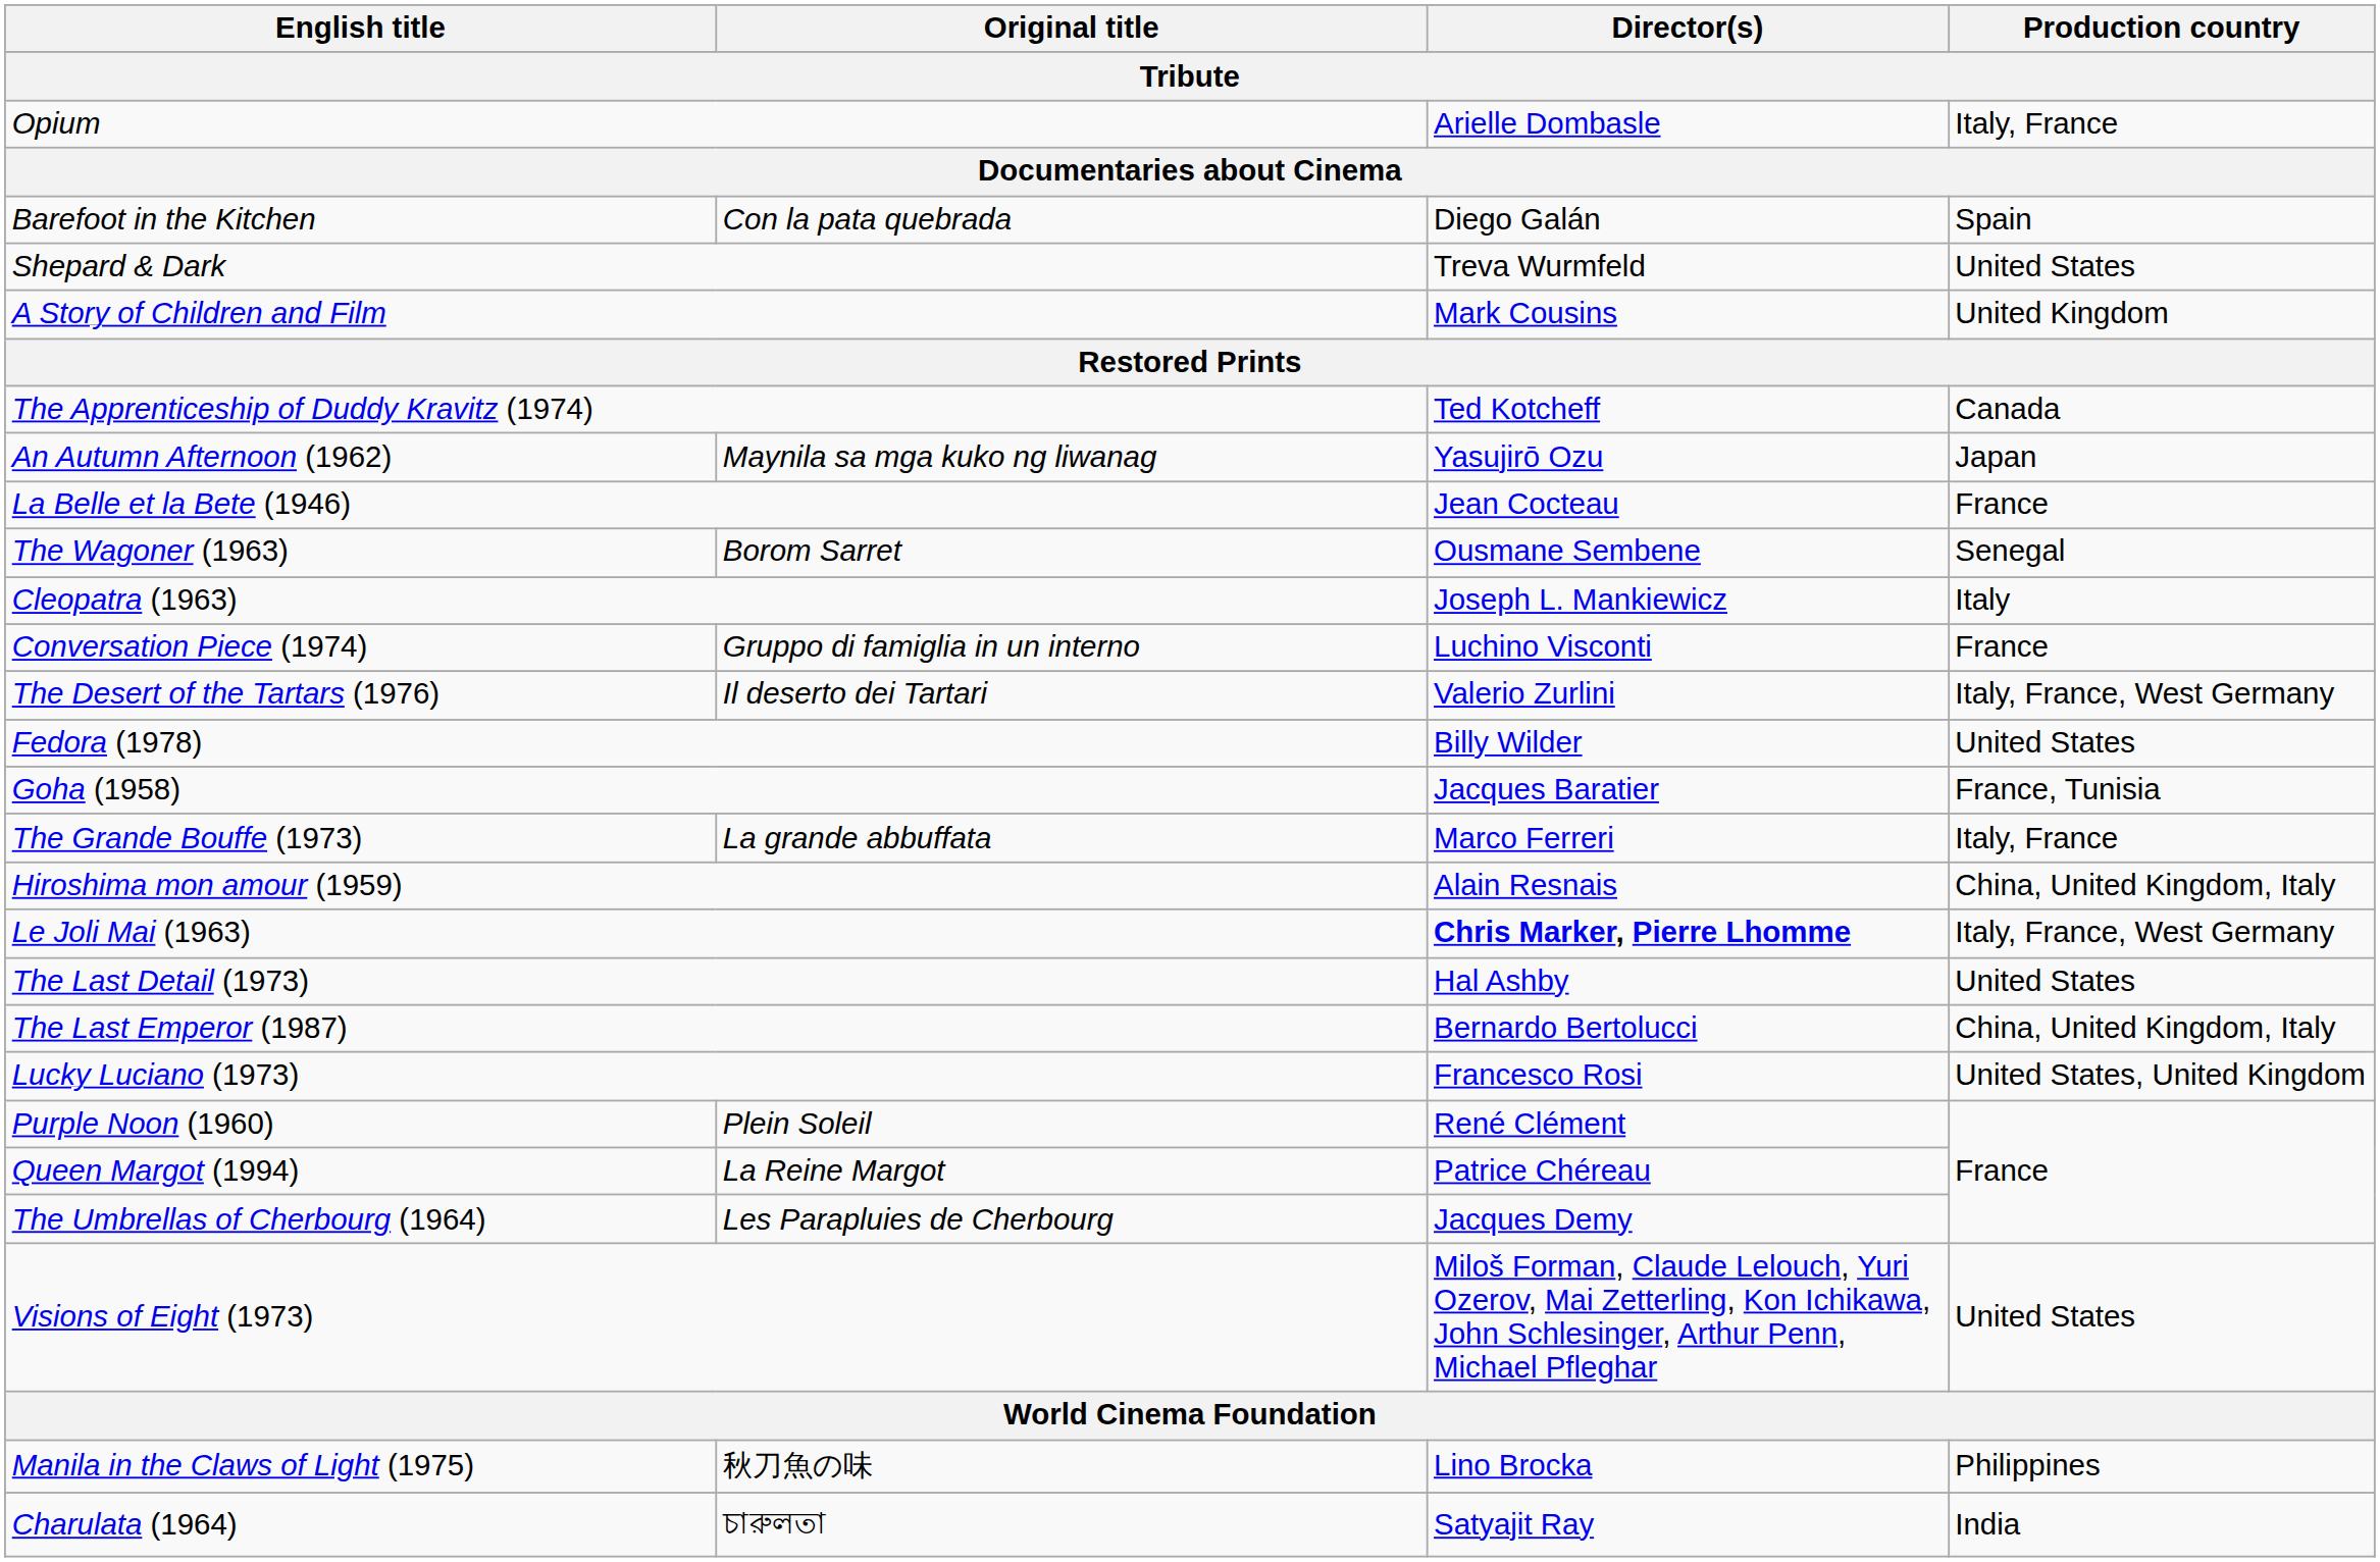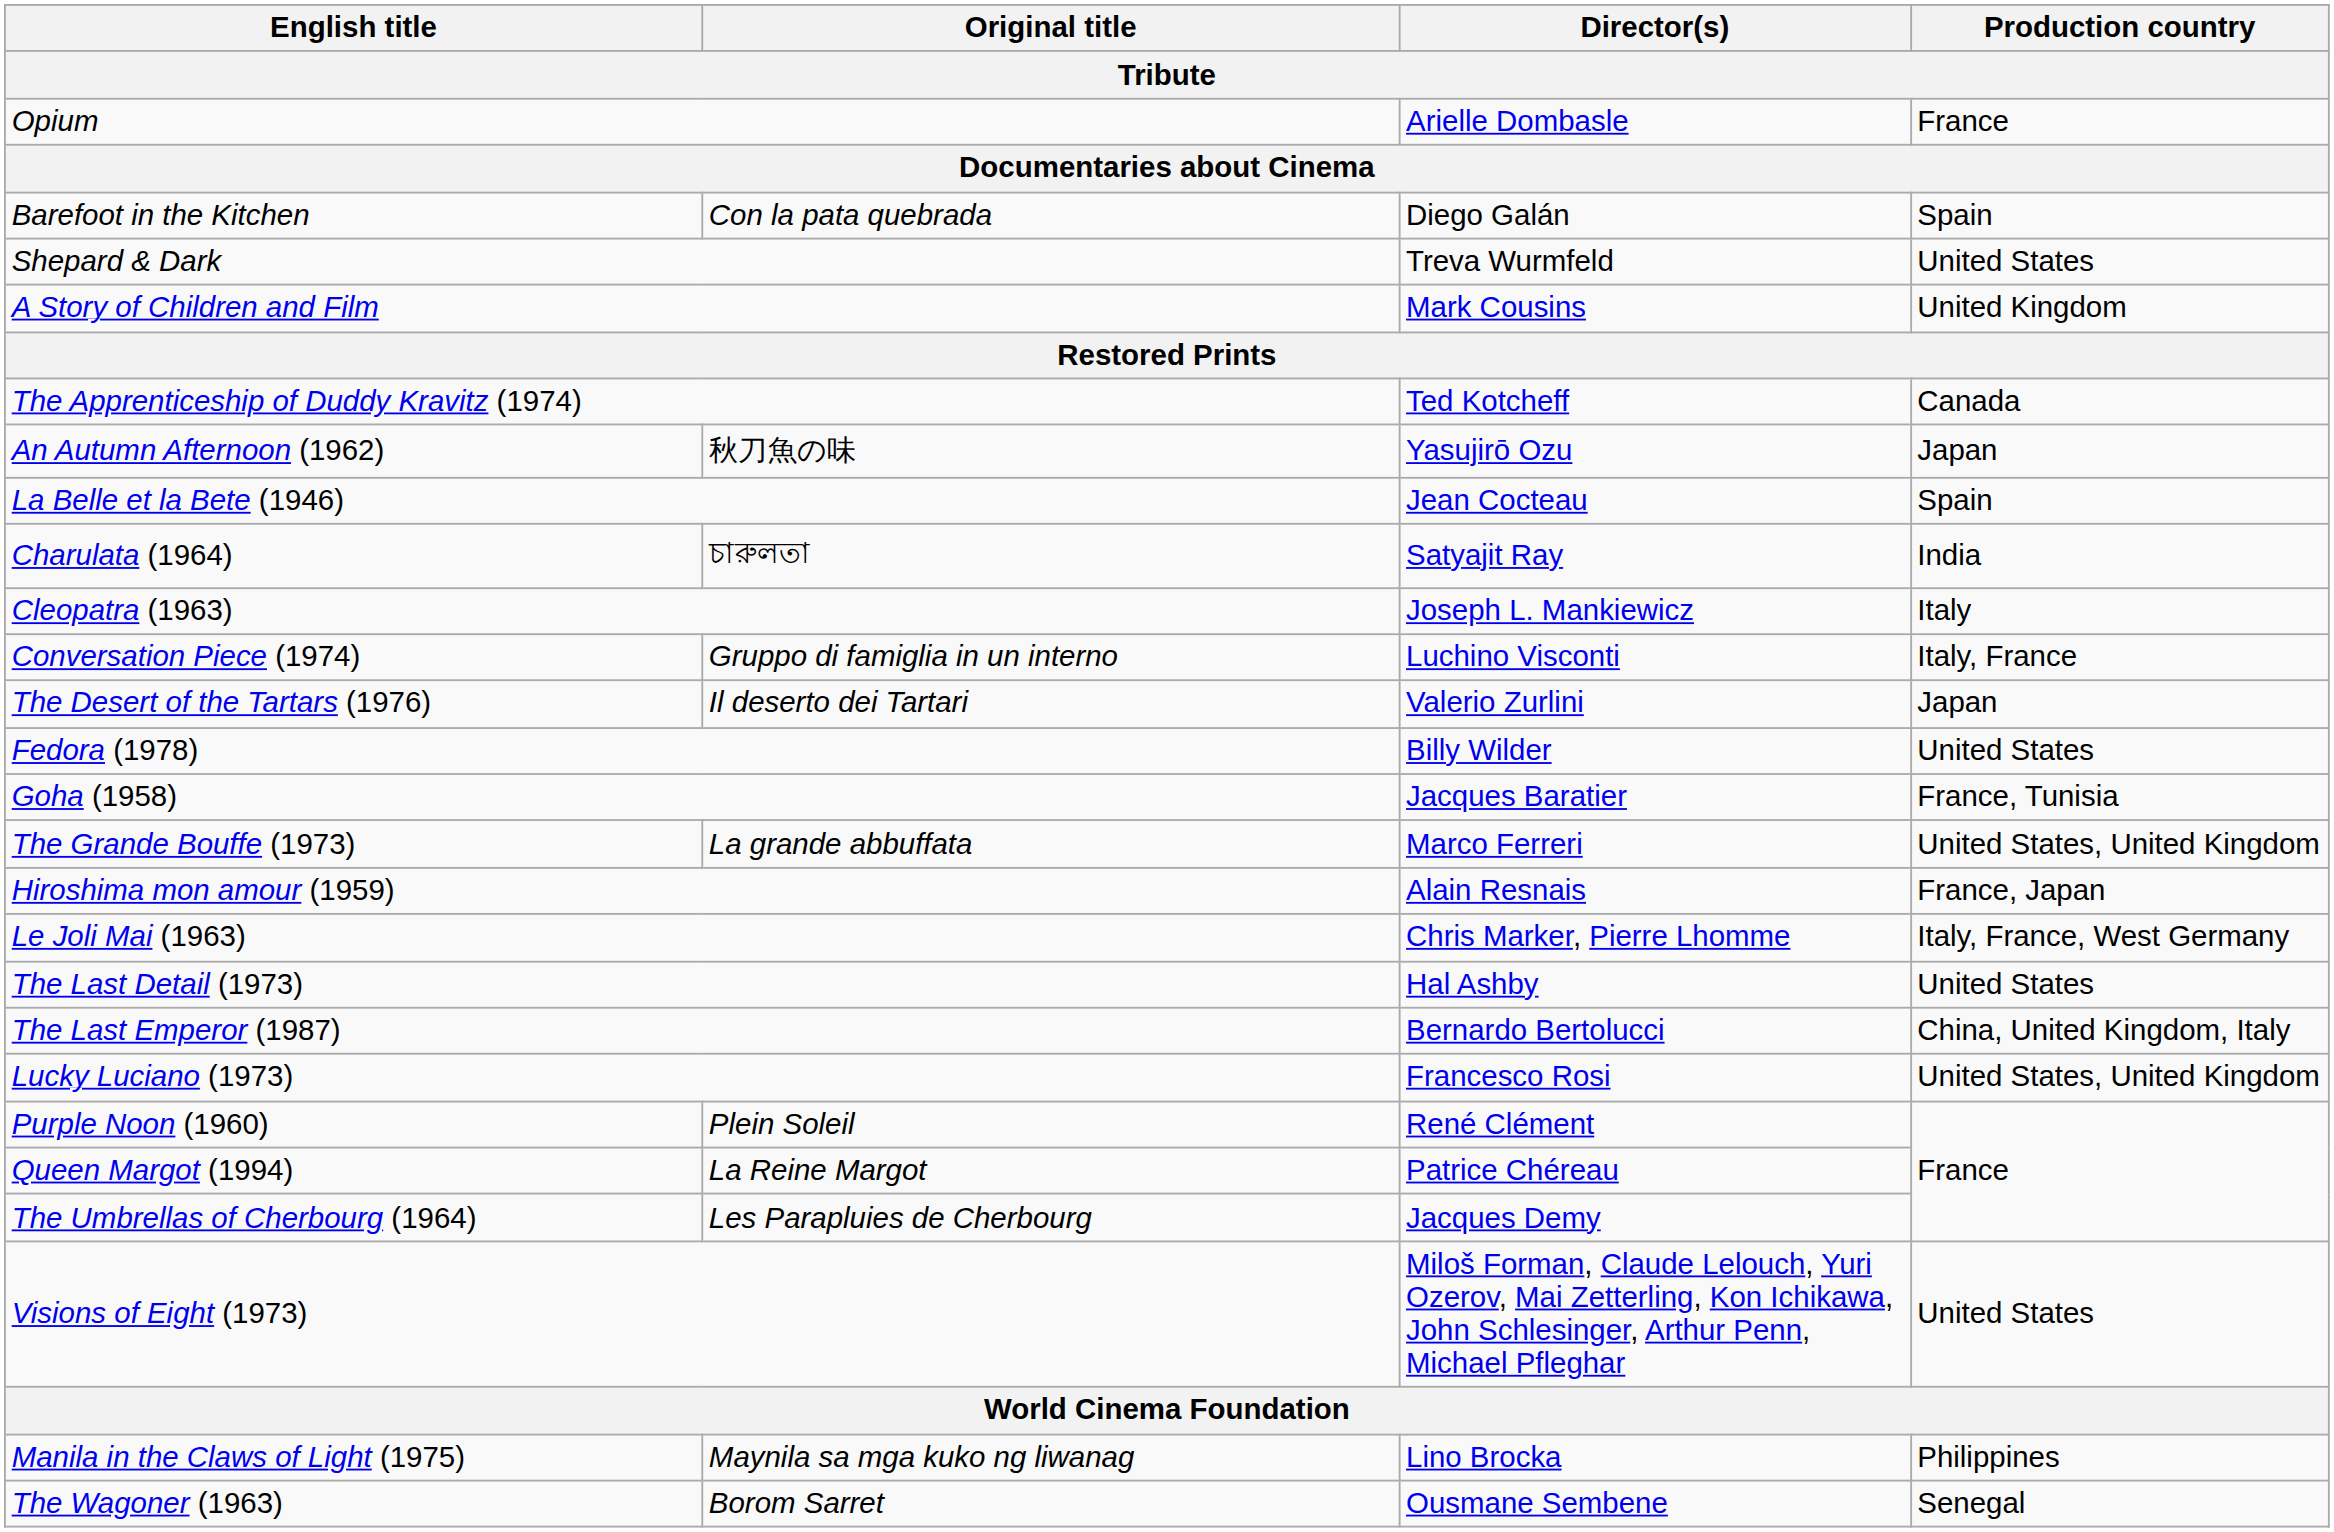 <table class="wikitable" style="width:100%; margin-bottom:-1px; border-bottom:0px" cellpadding="5">
 <tr>
 <th scope="col" width="30%">English title</th>
 <th scope="col" width="30%">Original title</th>
 <th scope="col" width="22%">Director(s)</th>
 <th scope="col" width="18%">Production country</th>
 </tr>
 <tr>
 <th colspan="4">Tribute</th>
 </tr>
 <tr>
 <td colspan=2><em>Opium</em></td>
 <td><a href='#'>Arielle Dombasle</a></td>
-<td>Italy, France</td>
+<td>France</td>
 </tr>
 <tr>
 <th colspan="4">Documentaries about Cinema</th>
 </tr>
 <tr>
 <td><em>Barefoot in the Kitchen</em></td>
 <td><em>Con la pata quebrada</em></td>
 <td>Diego Galán</td>
 <td>Spain</td>
 </tr>
 <tr>
 <td colspan=2><em>Shepard & Dark</em></td>
 <td>Treva Wurmfeld</td>
 <td>United States</td>
 </tr>
 <tr>
 <td colspan=2><em><a href='#'>A Story of Children and Film</a></em></td>
 <td><a href='#'>Mark Cousins</a></td>
 <td>United Kingdom</td>
 </tr>
 <tr>
 <th colspan="4">Restored Prints</th>
 </tr>
 <tr>
 <td colspan="2"><em><a href='#'>The Apprenticeship of Duddy Kravitz</a></em> (1974)</td>
 <td><a href='#'>Ted Kotcheff</a></td>
 <td>Canada</td>
 </tr>
 <tr>
 <td><em><a href='#'>An Autumn Afternoon</a></em> (1962)</td>
-<td><em>Maynila sa mga kuko ng liwanag</em></td>
+<td>秋刀魚の味</td>
 <td><a href='#'>Yasujirō Ozu</a></td>
 <td>Japan</td>
 </tr>
 <tr>
 <td colspan="2"><em><a href='#'>La Belle et la Bete</a></em> (1946)</td>
 <td><a href='#'>Jean Cocteau</a></td>
-<td>France</td>
+<td>Spain</td>
 </tr>
 <tr>
-<td><em><a href='#'>The Wagoner</a></em> (1963)</td>
-<td><em>Borom Sarret</em></td>
-<td><a href='#'>Ousmane Sembene</a></td>
-<td>Senegal</td>
+<td><em><a href='#'>Charulata</a></em> (1964)</td>
+<td>চারুলতা</td>
+<td><a href='#'>Satyajit Ray</a></td>
+<td>India</td>
 </tr>
 <tr>
 <td colspan="2"><em><a href='#'>Cleopatra</a></em> (1963)</td>
 <td><a href='#'>Joseph L. Mankiewicz</a></td>
 <td>Italy</td>
 </tr>
 <tr>
 <td><em><a href='#'>Conversation Piece</a></em> (1974)</td>
 <td><em>Gruppo di famiglia in un interno</em></td>
 <td><a href='#'>Luchino Visconti</a></td>
-<td>France</td>
+<td>Italy, France</td>
 </tr>
 <tr>
 <td><em><a href='#'>The Desert of the Tartars</a></em> (1976)</td>
 <td><em>Il deserto dei Tartari</em></td>
 <td><a href='#'>Valerio Zurlini</a></td>
-<td>Italy, France, West Germany</td>
+<td>Japan</td>
 </tr>
 <tr>
 <td colspan="2"><em><a href='#'>Fedora</a></em> (1978)</td>
 <td><a href='#'>Billy Wilder</a></td>
 <td>United States</td>
 </tr>
 <tr>
 <td colspan="2"><em><a href='#'>Goha</a></em> (1958)</td>
 <td><a href='#'>Jacques Baratier</a></td>
 <td>France, Tunisia</td>
 </tr>
 <tr>
 <td><em><a href='#'>The Grande Bouffe</a></em> (1973)</td>
 <td><em>La grande abbuffata</em></td>
 <td><a href='#'>Marco Ferreri</a></td>
-<td>Italy, France</td>
+<td>United States, United Kingdom</td>
 </tr>
 <tr>
 <td colspan="2"><em><a href='#'>Hiroshima mon amour</a></em> (1959)</td>
 <td><a href='#'>Alain Resnais</a></td>
-<td>China, United Kingdom, Italy</td>
+<td>France, Japan</td>
 </tr>
 <tr>
 <td colspan="2"><em><a href='#'>Le Joli Mai</a></em> (1963)</td>
-<td><strong><a href='#'>Chris Marker</a>, <a href='#'>Pierre Lhomme</a></strong></td>
+<td><a href='#'>Chris Marker</a>, <a href='#'>Pierre Lhomme</a></td>
 <td>Italy, France, West Germany</td>
 </tr>
 <tr>
 <td colspan="2"><em><a href='#'>The Last Detail</a></em> (1973)</td>
 <td><a href='#'>Hal Ashby</a></td>
 <td>United States</td>
 </tr>
 <tr>
 <td colspan="2"><em><a href='#'>The Last Emperor</a></em> (1987)</td>
 <td><a href='#'>Bernardo Bertolucci</a></td>
 <td>China, United Kingdom, Italy</td>
 </tr>
 <tr>
 <td colspan="2"><em><a href='#'>Lucky Luciano</a></em> (1973)</td>
 <td><a href='#'>Francesco Rosi</a></td>
 <td>United States, United Kingdom</td>
 </tr>
 <tr>
 <td><em><a href='#'>Purple Noon</a></em> (1960)</td>
 <td><em>Plein Soleil</em></td>
 <td><a href='#'>René Clément</a></td>
 <td rowspan="3">France</td>
 </tr>
 <tr>
 <td><em><a href='#'>Queen Margot</a></em> (1994)</td>
 <td><em>La Reine Margot</em></td>
 <td><a href='#'>Patrice Chéreau</a></td>
 </tr>
 <tr>
 <td><em><a href='#'>The Umbrellas of Cherbourg</a></em> (1964)</td>
 <td><em>Les Parapluies de Cherbourg</em></td>
 <td><a href='#'>Jacques Demy</a></td>
 </tr>
 <tr>
 <td colspan="2"><em><a href='#'>Visions of Eight</a></em> (1973)</td>
 <td><a href='#'>Miloš Forman</a>, <a href='#'>Claude Lelouch</a>, <a href='#'>Yuri Ozerov</a>, <a href='#'>Mai Zetterling</a>, <a href='#'>Kon Ichikawa</a>, <a href='#'>John Schlesinger</a>, <a href='#'>Arthur Penn</a>, <a href='#'>Michael Pfleghar</a></td>
 <td>United States</td>
 </tr>
 <tr>
 <th colspan="4">World Cinema Foundation</th>
 </tr>
 <tr>
 <td><em><a href='#'>Manila in the Claws of Light</a></em> (1975)</td>
-<td>秋刀魚の味</td>
+<td><em>Maynila sa mga kuko ng liwanag</em></td>
 <td><a href='#'>Lino Brocka</a></td>
 <td>Philippines</td>
 </tr>
 <tr>
-<td><em><a href='#'>Charulata</a></em> (1964)</td>
-<td>চারুলতা</td>
-<td><a href='#'>Satyajit Ray</a></td>
-<td>India</td>
+<td><em><a href='#'>The Wagoner</a></em> (1963)</td>
+<td><em>Borom Sarret</em></td>
+<td><a href='#'>Ousmane Sembene</a></td>
+<td>Senegal</td>
 </tr>
 </table>
